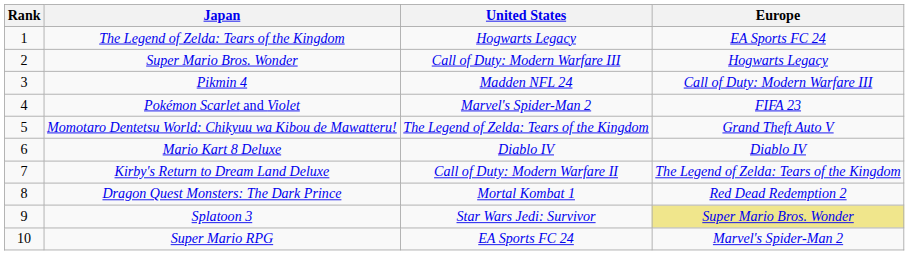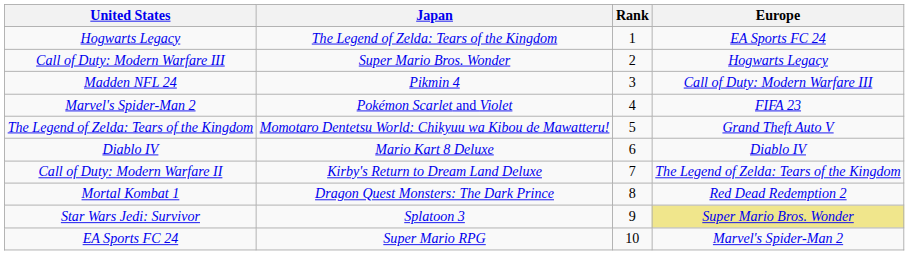 <table class="wikitable sortable" style="text-align:center">
 <tr>
+<th><a href='#'>United States</a></th>
+<th><a href='#'>Japan</a></th>
 <th>Rank</th>
-<th><a href='#'>Japan</a></th>
-<th><a href='#'>United States</a></th>
 <th>Europe</th>
 </tr>
 <tr>
+<td><em><a href='#'>Hogwarts Legacy</a></em></td>
+<td><em><a href='#'>The Legend of Zelda: Tears of the Kingdom</a></em></td>
 <td>1</td>
-<td><em><a href='#'>The Legend of Zelda: Tears of the Kingdom</a></em></td>
-<td><em><a href='#'>Hogwarts Legacy</a></em></td>
 <td><em><a href='#'>EA Sports FC 24</a></em></td>
 </tr>
 <tr>
+<td><em><a href='#'>Call of Duty: Modern Warfare III</a></em></td>
+<td><em><a href='#'>Super Mario Bros. Wonder</a></em></td>
 <td>2</td>
-<td><em><a href='#'>Super Mario Bros. Wonder</a></em></td>
-<td><em><a href='#'>Call of Duty: Modern Warfare III</a></em></td>
 <td><em><a href='#'>Hogwarts Legacy</a></em></td>
 </tr>
 <tr>
+<td><em><a href='#'>Madden NFL 24</a></em></td>
+<td><em><a href='#'>Pikmin 4</a></em></td>
 <td>3</td>
-<td><em><a href='#'>Pikmin 4</a></em></td>
-<td><em><a href='#'>Madden NFL 24</a></em></td>
 <td><em><a href='#'>Call of Duty: Modern Warfare III</a></em></td>
 </tr>
 <tr>
+<td><em><a href='#'>Marvel's Spider-Man 2</a></em></td>
+<td><a href='#'><em>Pokémon Scarlet</em> and <em>Violet</em></a></td>
 <td>4</td>
-<td><a href='#'><em>Pokémon Scarlet</em> and <em>Violet</em></a></td>
-<td><em><a href='#'>Marvel's Spider-Man 2</a></em></td>
 <td><em><a href='#'>FIFA 23</a></em></td>
 </tr>
 <tr>
+<td><em><a href='#'>The Legend of Zelda: Tears of the Kingdom</a></em></td>
+<td><em><a href='#'>Momotaro Dentetsu World: Chikyuu wa Kibou de Mawatteru!</a></em></td>
 <td>5</td>
-<td><em><a href='#'>Momotaro Dentetsu World: Chikyuu wa Kibou de Mawatteru!</a></em></td>
-<td><em><a href='#'>The Legend of Zelda: Tears of the Kingdom</a></em></td>
 <td><em><a href='#'>Grand Theft Auto V</a></em></td>
 </tr>
 <tr>
+<td><em><a href='#'>Diablo IV</a></em></td>
+<td><em><a href='#'>Mario Kart 8 Deluxe</a></em></td>
 <td>6</td>
-<td><em><a href='#'>Mario Kart 8 Deluxe</a></em></td>
-<td><em><a href='#'>Diablo IV</a></em></td>
 <td><em><a href='#'>Diablo IV</a></em></td>
 </tr>
 <tr>
+<td><em><a href='#'>Call of Duty: Modern Warfare II</a></em></td>
+<td><em><a href='#'>Kirby's Return to Dream Land Deluxe</a></em></td>
 <td>7</td>
-<td><em><a href='#'>Kirby's Return to Dream Land Deluxe</a></em></td>
-<td><em><a href='#'>Call of Duty: Modern Warfare II</a></em></td>
 <td><em><a href='#'>The Legend of Zelda: Tears of the Kingdom</a></em></td>
 </tr>
 <tr>
+<td><em><a href='#'>Mortal Kombat 1</a></em></td>
+<td><em><a href='#'>Dragon Quest Monsters: The Dark Prince</a></em></td>
 <td>8</td>
-<td><em><a href='#'>Dragon Quest Monsters: The Dark Prince</a></em></td>
-<td><em><a href='#'>Mortal Kombat 1</a></em></td>
 <td><em><a href='#'>Red Dead Redemption 2</a></em></td>
 </tr>
 <tr>
+<td><em><a href='#'>Star Wars Jedi: Survivor</a></em></td>
+<td><em><a href='#'>Splatoon 3</a></em></td>
 <td>9</td>
-<td><em><a href='#'>Splatoon 3</a></em></td>
-<td><em><a href='#'>Star Wars Jedi: Survivor</a></em></td>
 <td style="background: khaki;"><em><a href='#'>Super Mario Bros. Wonder</a></em></td>
 </tr>
 <tr>
+<td><em><a href='#'>EA Sports FC 24</a></em></td>
+<td><em><a href='#'>Super Mario RPG</a></em></td>
 <td>10</td>
-<td><em><a href='#'>Super Mario RPG</a></em></td>
-<td><em><a href='#'>EA Sports FC 24</a></em></td>
 <td><em><a href='#'>Marvel's Spider-Man 2</a></em></td>
 </tr>
 </table>
